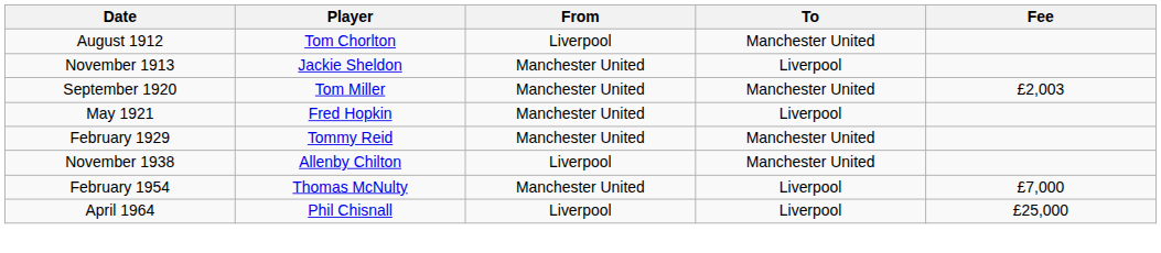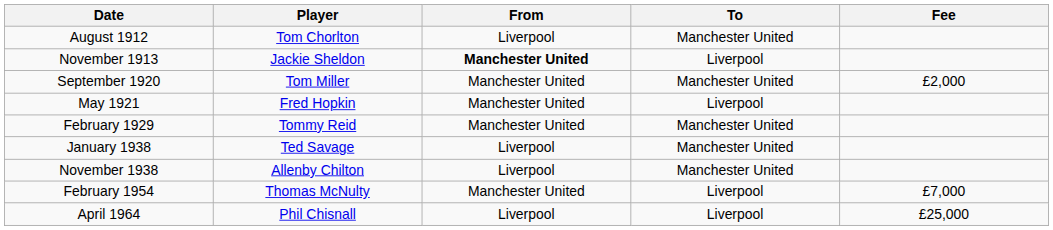 <table class="wikitable" style="width:95%;text-align:center">
 <tr>
 <th style="width:20%">Date</th>
 <th style="width:20%">Player</th>
 <th style="width:20%">From</th>
 <th style="width:20%">To</th>
 <th style="width:20%">Fee</th>
 </tr>
 <tr>
 <td>August 1912</td>
 <td><a href='#'>Tom Chorlton</a></td>
 <td>Liverpool</td>
 <td>Manchester United</td>
 <td></td>
 </tr>
 <tr>
 <td>November 1913</td>
 <td><a href='#'>Jackie Sheldon</a></td>
-<td>Manchester United</td>
+<td><strong>Manchester United</strong></td>
 <td>Liverpool</td>
 <td></td>
 </tr>
 <tr>
 <td>September 1920</td>
 <td><a href='#'>Tom Miller</a></td>
 <td>Manchester United</td>
 <td>Manchester United</td>
-<td>£2,003</td>
+<td>£2,000</td>
 </tr>
 <tr>
 <td>May 1921</td>
 <td><a href='#'>Fred Hopkin</a></td>
 <td>Manchester United</td>
 <td>Liverpool</td>
 <td></td>
 </tr>
 <tr>
 <td>February 1929</td>
 <td><a href='#'>Tommy Reid</a></td>
 <td>Manchester United</td>
+<td>Manchester United</td>
+<td></td>
+</tr>
+<tr>
+<td>January 1938</td>
+<td><a href='#'>Ted Savage</a></td>
+<td>Liverpool</td>
 <td>Manchester United</td>
 <td></td>
 </tr>
 <tr>
 <td>November 1938</td>
 <td><a href='#'>Allenby Chilton</a></td>
 <td>Liverpool</td>
 <td>Manchester United</td>
 <td></td>
 </tr>
 <tr>
 <td>February 1954</td>
 <td><a href='#'>Thomas McNulty</a></td>
 <td>Manchester United</td>
 <td>Liverpool</td>
 <td>£7,000</td>
 </tr>
 <tr>
 <td>April 1964</td>
 <td><a href='#'>Phil Chisnall</a></td>
 <td>Liverpool</td>
 <td>Liverpool</td>
 <td>£25,000</td>
 </tr>
 </table>
